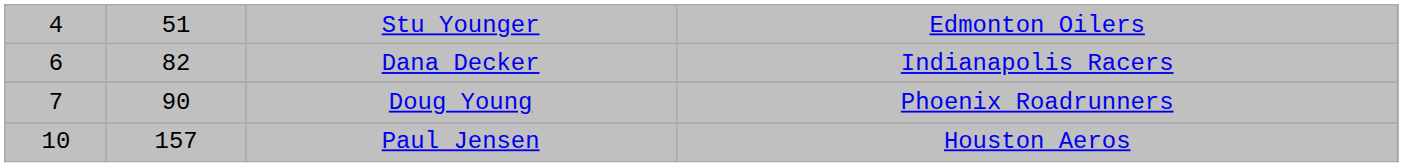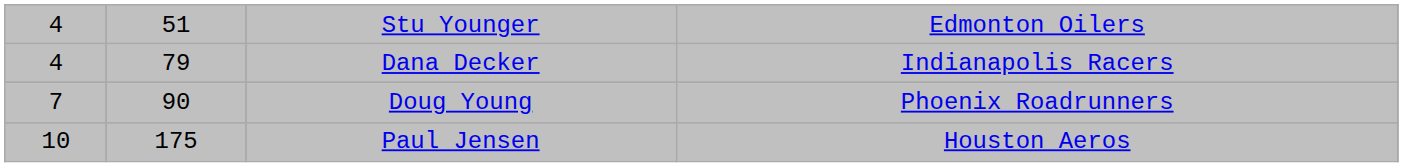 <table class="wikitable" width="60%">
 <tr align="center" bgcolor="C0C0C0">
 <td>4</td>
 <td>51</td>
 <td><a href='#'>Stu Younger</a></td>
 <td><a href='#'>Edmonton Oilers</a></td>
 </tr>
 <tr align="center" bgcolor="C0C0C0">
-<td>6</td>
-<td>82</td>
+<td>4</td>
+<td>79</td>
 <td><a href='#'>Dana Decker</a></td>
 <td><a href='#'>Indianapolis Racers</a></td>
 </tr>
 <tr align="center" bgcolor="C0C0C0">
 <td>7</td>
 <td>90</td>
 <td><a href='#'>Doug Young</a></td>
 <td><a href='#'>Phoenix Roadrunners</a></td>
 </tr>
 <tr align="center" bgcolor="C0C0C0">
 <td>10</td>
-<td>157</td>
+<td>175</td>
 <td><a href='#'>Paul Jensen</a></td>
 <td><a href='#'>Houston Aeros</a></td>
 </tr>
 </table>
